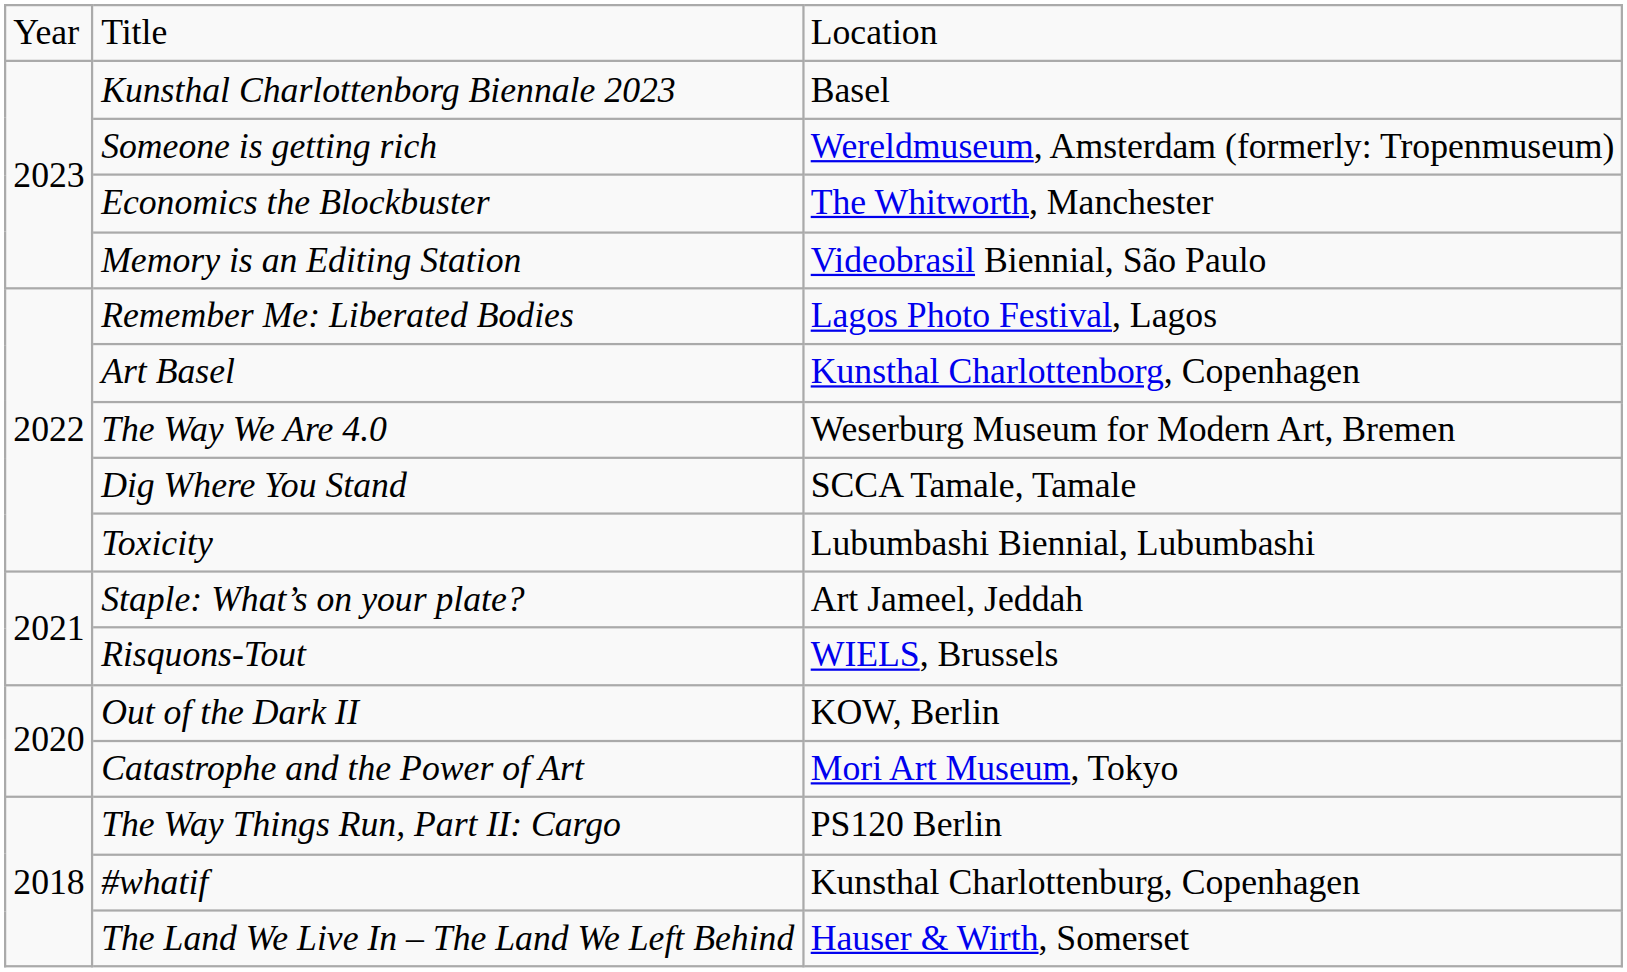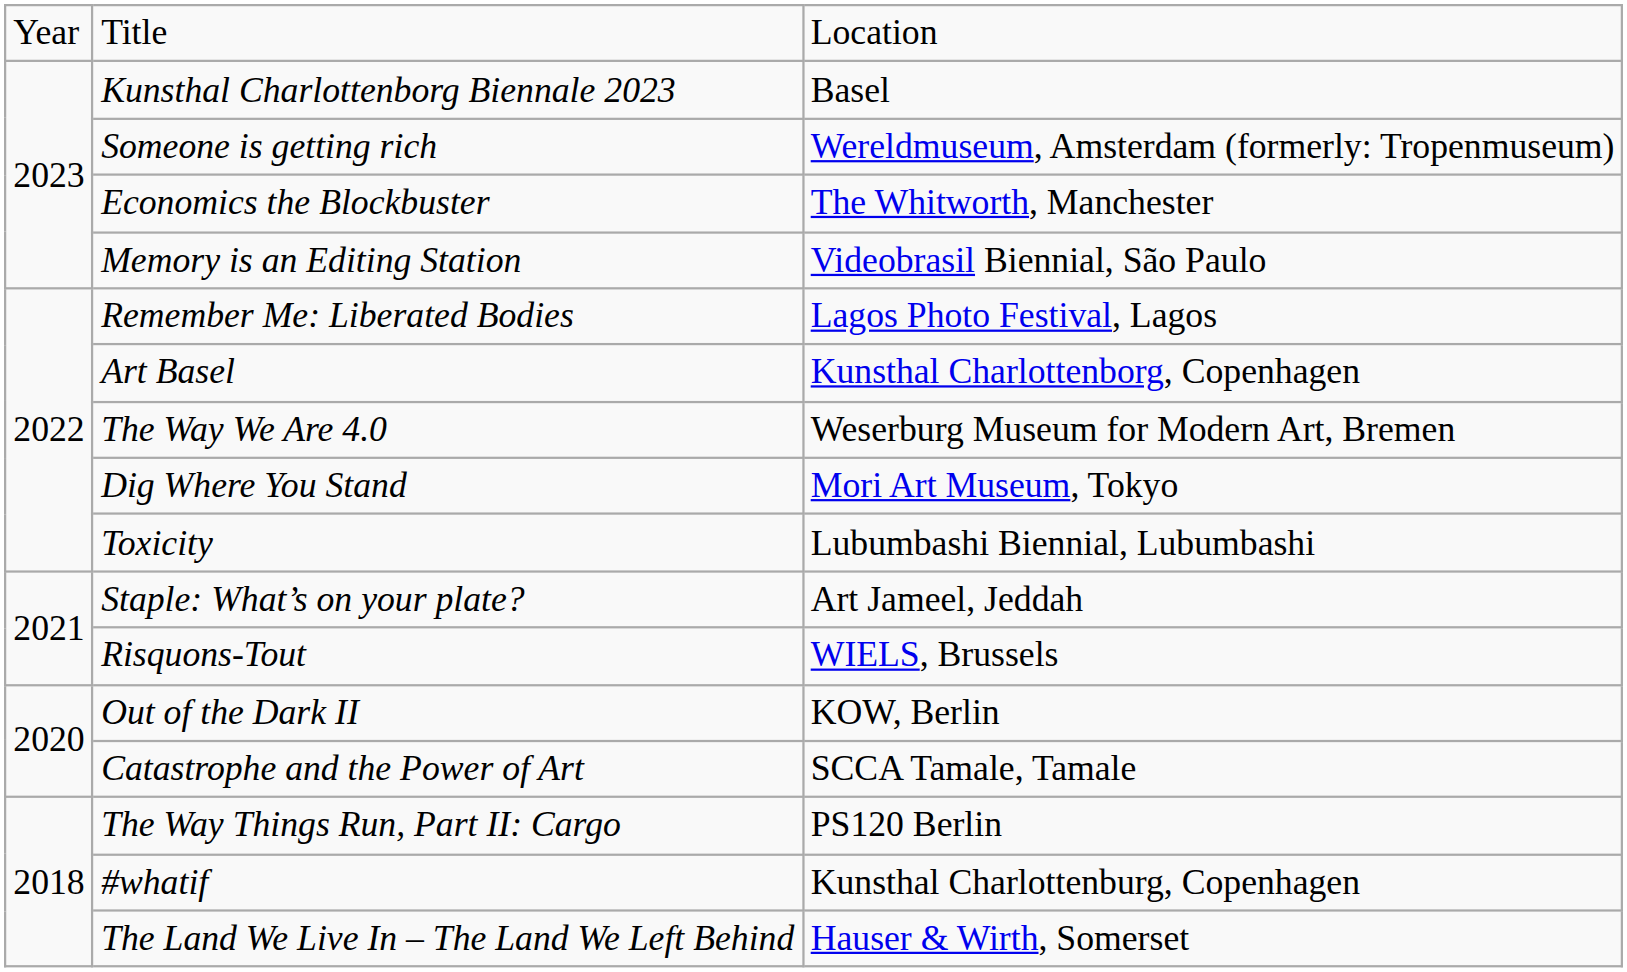 <table class="wikitable">
 <tr>
 <td>Year</td>
 <td>Title</td>
 <td>Location</td>
 </tr>
 <tr>
 <td rowspan="4">2023</td>
 <td><em>Kunsthal Charlottenborg Biennale 2023</em></td>
 <td>Basel</td>
 </tr>
 <tr>
 <td><em>Someone is getting rich</em></td>
 <td><a href='#'>Wereldmuseum</a>, Amsterdam (formerly: Tropenmuseum)</td>
 </tr>
 <tr>
 <td><em>Economics the Blockbuster</em></td>
 <td><a href='#'>The Whitworth</a>, Manchester</td>
 </tr>
 <tr>
 <td><em>Memory is an Editing Station</em></td>
 <td><a href='#'>Videobrasil</a> Biennial, São Paulo</td>
 </tr>
 <tr>
 <td rowspan="5">2022</td>
 <td><em>Remember Me: Liberated Bodies</em></td>
 <td><a href='#'>Lagos Photo Festival</a>, Lagos</td>
 </tr>
 <tr>
 <td><em>Art Basel</em></td>
 <td><a href='#'>Kunsthal Charlottenborg</a>, Copenhagen</td>
 </tr>
 <tr>
 <td><em>The Way We Are 4.0</em></td>
 <td>Weserburg Museum for Modern Art, Bremen</td>
 </tr>
 <tr>
 <td><em>Dig Where You Stand</em></td>
-<td>SCCA Tamale, Tamale</td>
+<td><a href='#'>Mori Art Museum</a>, Tokyo</td>
 </tr>
 <tr>
 <td><em>Toxicity</em></td>
 <td>Lubumbashi Biennial, Lubumbashi</td>
 </tr>
 <tr>
 <td rowspan="2">2021</td>
 <td><em>Staple: What’s on your plate?</em></td>
 <td>Art Jameel, Jeddah</td>
 </tr>
 <tr>
 <td><em>Risquons-Tout</em></td>
 <td><a href='#'>WIELS</a>, Brussels</td>
 </tr>
 <tr>
 <td rowspan="2">2020</td>
 <td><em>Out of the Dark II</em></td>
 <td>KOW, Berlin</td>
 </tr>
 <tr>
 <td><em>Catastrophe and the Power of Art</em></td>
-<td><a href='#'>Mori Art Museum</a>, Tokyo</td>
+<td>SCCA Tamale, Tamale</td>
 </tr>
 <tr>
 <td rowspan="3">2018</td>
 <td><em>The Way Things Run, Part II: Cargo</em></td>
 <td>PS120 Berlin</td>
 </tr>
 <tr>
 <td><em>#whatif</em></td>
 <td>Kunsthal Charlottenburg, Copenhagen</td>
 </tr>
 <tr>
 <td><em>The Land We Live In – The Land We Left Behind</em></td>
 <td><a href='#'>Hauser & Wirth</a>, Somerset</td>
 </tr>
 </table>
